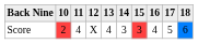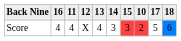 <table cellpadding="3" cellspacing="0" border="1" style="font-size: 95%; border: #aaa solid 1px; border-collapse: collapse;">
 <tr style="background:#eeeeee;">
 <th align="left">Back Nine</th>
-<th>10</th>
+<th>16</th>
 <th>11</th>
 <th>12</th>
 <th>13</th>
 <th>14</th>
 <th>15</th>
-<th>16</th>
+<th>10</th>
 <th>17</th>
 <th>18</th>
 </tr>
 <tr>
 <td>Score</td>
-<td align="center" style="background:#FF4040;">2</td>
+<td align="center">4</td>
 <td align="center">4</td>
 <td align="center">X</td>
 <td align="center">4</td>
 <td align="center">3</td>
 <td align="center" style="background:#FF4040;">3</td>
-<td align="center">4</td>
+<td align="center" style="background:#FF4040;">2</td>
 <td align="center">5</td>
 <td align="center" style="background:#007FFF;">6</td>
 </tr>
 </table>
